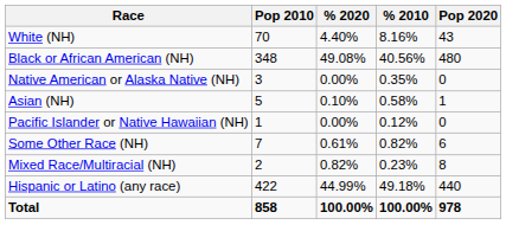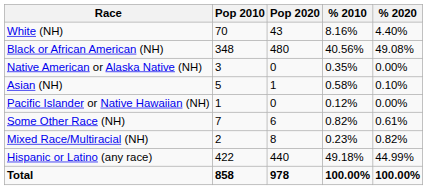 <table class="wikitable">
 <tr>
 <th>Race</th>
 <th>Pop 2010</th>
+<th>Pop 2020</th>
+<th>% 2010</th>
 <th>% 2020</th>
-<th>% 2010</th>
-<th>Pop 2020</th>
 </tr>
 <tr>
 <td><a href='#'>White</a> (NH)</td>
 <td>70</td>
+<td>43</td>
+<td>8.16%</td>
 <td>4.40%</td>
-<td>8.16%</td>
-<td>43</td>
 </tr>
 <tr>
 <td><a href='#'>Black or African American</a> (NH)</td>
 <td>348</td>
+<td>480</td>
+<td>40.56%</td>
 <td>49.08%</td>
-<td>40.56%</td>
-<td>480</td>
 </tr>
 <tr>
 <td><a href='#'>Native American</a> or <a href='#'>Alaska Native</a> (NH)</td>
 <td>3</td>
+<td>0</td>
+<td>0.35%</td>
 <td>0.00%</td>
-<td>0.35%</td>
-<td>0</td>
 </tr>
 <tr>
 <td><a href='#'>Asian</a> (NH)</td>
 <td>5</td>
+<td>1</td>
+<td>0.58%</td>
 <td>0.10%</td>
-<td>0.58%</td>
-<td>1</td>
 </tr>
 <tr>
 <td><a href='#'>Pacific Islander</a> or <a href='#'>Native Hawaiian</a> (NH)</td>
 <td>1</td>
+<td>0</td>
+<td>0.12%</td>
 <td>0.00%</td>
-<td>0.12%</td>
-<td>0</td>
 </tr>
 <tr>
 <td><a href='#'>Some Other Race</a> (NH)</td>
 <td>7</td>
+<td>6</td>
+<td>0.82%</td>
 <td>0.61%</td>
-<td>0.82%</td>
-<td>6</td>
 </tr>
 <tr>
 <td><a href='#'>Mixed Race/Multiracial</a> (NH)</td>
 <td>2</td>
+<td>8</td>
+<td>0.23%</td>
 <td>0.82%</td>
-<td>0.23%</td>
-<td>8</td>
 </tr>
 <tr>
 <td><a href='#'>Hispanic or Latino</a> (any race)</td>
 <td>422</td>
+<td>440</td>
+<td>49.18%</td>
 <td>44.99%</td>
-<td>49.18%</td>
-<td>440</td>
 </tr>
 <tr>
 <td><strong>Total</strong></td>
 <td><strong>858</strong></td>
+<td><strong>978</strong></td>
 <td><strong>100.00%</strong></td>
 <td><strong>100.00%</strong></td>
-<td><strong>978</strong></td>
 </tr>
 </table>
